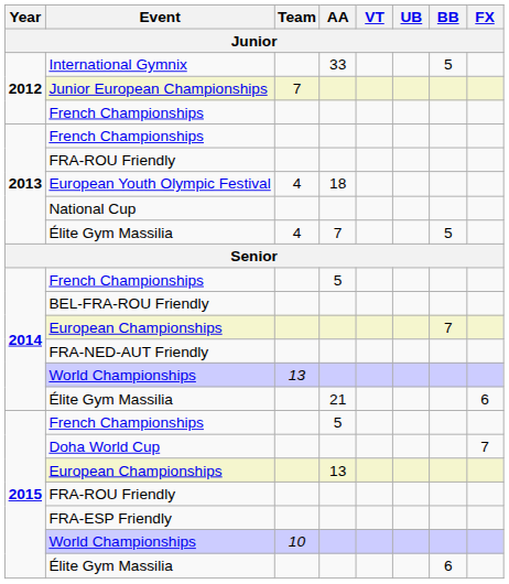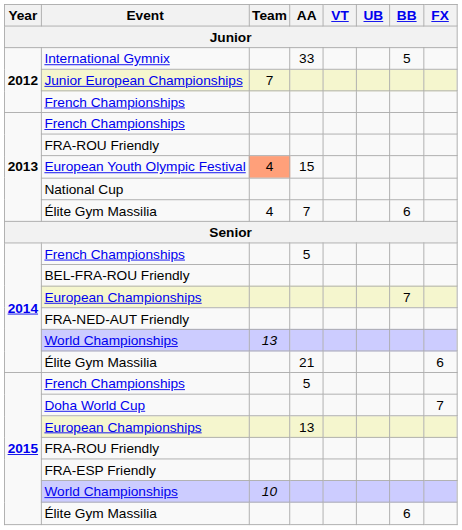 <table class="wikitable" style="text-align:center; font-size:95%;">
 <tr>
 <th align=center>Year</th>
 <th align=center>Event</th>
 <th style="width:30px;">Team</th>
 <th style="width:30px;">AA</th>
 <th style="width:30px;"><a href='#'>VT</a></th>
 <th style="width:30px;"><a href='#'>UB</a></th>
 <th style="width:30px;"><a href='#'>BB</a></th>
 <th style="width:30px;"><a href='#'>FX</a></th>
 </tr>
 <tr>
 <th colspan="8"><strong>Junior</strong></th>
 </tr>
 <tr>
 <td rowspan="3"><strong>2012</strong></td>
 <td align=left><a href='#'>International Gymnix</a></td>
 <td></td>
 <td>33</td>
 <td></td>
 <td></td>
 <td>5</td>
 <td></td>
 </tr>
 <tr bgcolor=F5F6CE>
 <td align=left><a href='#'>Junior European Championships</a></td>
 <td>7</td>
 <td></td>
 <td></td>
 <td></td>
 <td></td>
 <td></td>
 </tr>
 <tr>
 <td align=left><a href='#'>French Championships</a></td>
 <td></td>
 <td></td>
 <td></td>
 <td></td>
 <td></td>
 <td></td>
 </tr>
 <tr>
 <td rowspan="5"><strong>2013</strong></td>
 <td align=left><a href='#'>French Championships</a></td>
 <td></td>
 <td></td>
 <td></td>
 <td></td>
 <td></td>
 <td></td>
 </tr>
 <tr>
 <td align=left>FRA-ROU Friendly</td>
 <td></td>
 <td></td>
 <td></td>
 <td></td>
 <td></td>
 <td></td>
 </tr>
 <tr>
 <td align=left><a href='#'>European Youth Olympic Festival</a></td>
-<td>4</td>
-<td>18</td>
+<td style="background: lightsalmon;">4</td>
+<td>15</td>
 <td></td>
 <td></td>
 <td></td>
 <td></td>
 </tr>
 <tr>
 <td align=left>National Cup</td>
 <td></td>
 <td></td>
 <td></td>
 <td></td>
 <td></td>
 <td></td>
 </tr>
 <tr>
 <td align=left>Élite Gym Massilia</td>
 <td>4</td>
 <td>7</td>
 <td></td>
 <td></td>
-<td>5</td>
+<td>6</td>
 <td></td>
 </tr>
 <tr>
 <th colspan="8"><strong>Senior</strong></th>
 </tr>
 <tr>
 <td rowspan="6"><strong><a href='#'>2014</a></strong></td>
 <td align=left><a href='#'>French Championships</a></td>
 <td></td>
 <td>5</td>
 <td></td>
 <td></td>
 <td></td>
 <td></td>
 </tr>
 <tr>
 <td align=left>BEL-FRA-ROU Friendly</td>
 <td></td>
 <td></td>
 <td></td>
 <td></td>
 <td></td>
 <td></td>
 </tr>
 <tr bgcolor=#F5F6CE>
 <td align=left><a href='#'>European Championships</a></td>
 <td></td>
 <td></td>
 <td></td>
 <td></td>
 <td>7</td>
 <td></td>
 </tr>
 <tr>
 <td align=left>FRA-NED-AUT Friendly</td>
 <td></td>
 <td></td>
 <td></td>
 <td></td>
 <td></td>
 <td></td>
 </tr>
 <tr bgcolor=#CCCCFF>
 <td align=left><a href='#'>World Championships</a></td>
 <td><em>13</em></td>
 <td></td>
 <td></td>
 <td></td>
 <td></td>
 <td></td>
 </tr>
 <tr>
 <td align=left>Élite Gym Massilia</td>
 <td></td>
 <td>21</td>
 <td></td>
 <td></td>
 <td></td>
 <td>6</td>
 </tr>
 <tr>
 <td rowspan="7"><strong><a href='#'>2015</a></strong></td>
 <td align=left><a href='#'>French Championships</a></td>
 <td></td>
 <td>5</td>
 <td></td>
 <td></td>
 <td></td>
 <td></td>
 </tr>
 <tr>
 <td align=left><a href='#'>Doha World Cup</a></td>
 <td></td>
 <td></td>
 <td></td>
 <td></td>
 <td></td>
 <td>7</td>
 </tr>
 <tr bgcolor=#F5F6CE>
 <td align=left><a href='#'>European Championships</a></td>
 <td></td>
 <td>13</td>
 <td></td>
 <td></td>
 <td></td>
 <td></td>
 </tr>
 <tr>
 <td align=left>FRA-ROU Friendly</td>
 <td></td>
 <td></td>
 <td></td>
 <td></td>
 <td></td>
 <td></td>
 </tr>
 <tr>
 <td align=left>FRA-ESP Friendly</td>
 <td></td>
 <td></td>
 <td></td>
 <td></td>
 <td></td>
 <td></td>
 </tr>
 <tr bgcolor=CCCCFF>
 <td align=left><a href='#'>World Championships</a></td>
 <td><em>10</em></td>
 <td></td>
 <td></td>
 <td></td>
 <td></td>
 <td></td>
 </tr>
 <tr>
 <td align=left>Élite Gym Massilia</td>
 <td></td>
 <td></td>
 <td></td>
 <td></td>
 <td>6</td>
 <td></td>
 </tr>
 </table>
